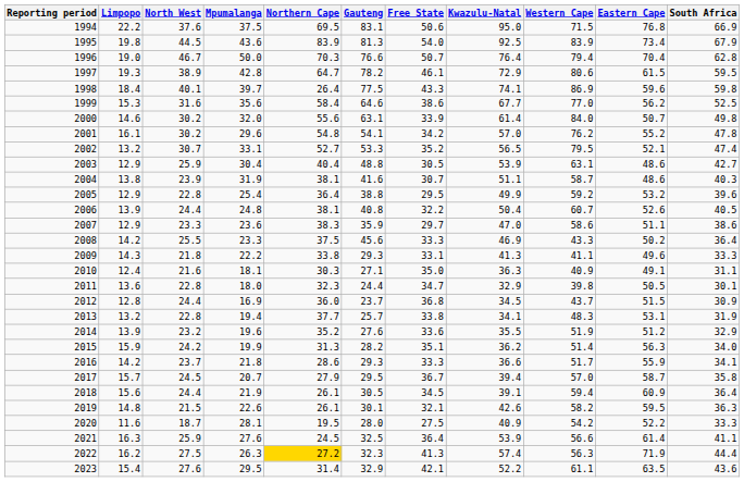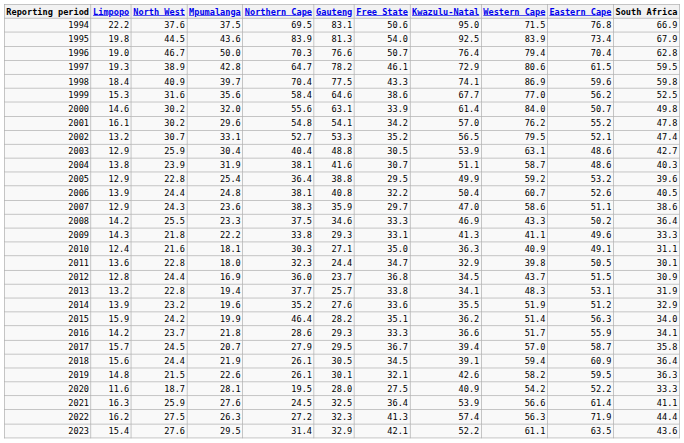 <table class="wikitable mw-collapsible mw-collapsed" style="text-align:right;">
 <tr>
 <th>Reporting period</th>
 <th><a href='#'>Limpopo</a></th>
 <th><a href='#'>North West</a></th>
 <th><a href='#'>Mpumalanga</a></th>
 <th><a href='#'>Northern Cape</a></th>
 <th><a href='#'>Gauteng</a></th>
 <th><a href='#'>Free State</a></th>
 <th><a href='#'>Kwazulu-Natal</a></th>
 <th><a href='#'>Western Cape</a></th>
 <th><a href='#'>Eastern Cape</a></th>
 <th>South Africa</th>
 </tr>
 <tr>
 <td>1994</td>
 <td>22.2</td>
 <td>37.6</td>
 <td>37.5</td>
 <td>69.5</td>
 <td>83.1</td>
 <td>50.6</td>
 <td>95.0</td>
 <td>71.5</td>
 <td>76.8</td>
 <td>66.9</td>
 </tr>
 <tr>
 <td>1995</td>
 <td>19.8</td>
 <td>44.5</td>
 <td>43.6</td>
 <td>83.9</td>
 <td>81.3</td>
 <td>54.0</td>
 <td>92.5</td>
 <td>83.9</td>
 <td>73.4</td>
 <td>67.9</td>
 </tr>
 <tr>
 <td>1996</td>
 <td>19.0</td>
 <td>46.7</td>
 <td>50.0</td>
 <td>70.3</td>
 <td>76.6</td>
 <td>50.7</td>
 <td>76.4</td>
 <td>79.4</td>
 <td>70.4</td>
 <td>62.8</td>
 </tr>
 <tr>
 <td>1997</td>
 <td>19.3</td>
 <td>38.9</td>
 <td>42.8</td>
 <td>64.7</td>
 <td>78.2</td>
 <td>46.1</td>
 <td>72.9</td>
 <td>80.6</td>
 <td>61.5</td>
 <td>59.5</td>
 </tr>
 <tr>
 <td>1998</td>
 <td>18.4</td>
-<td>40.1</td>
+<td>40.9</td>
 <td>39.7</td>
-<td>26.4</td>
+<td>70.4</td>
 <td>77.5</td>
 <td>43.3</td>
 <td>74.1</td>
 <td>86.9</td>
 <td>59.6</td>
 <td>59.8</td>
 </tr>
 <tr>
 <td>1999</td>
 <td>15.3</td>
 <td>31.6</td>
 <td>35.6</td>
 <td>58.4</td>
 <td>64.6</td>
 <td>38.6</td>
 <td>67.7</td>
 <td>77.0</td>
 <td>56.2</td>
 <td>52.5</td>
 </tr>
 <tr>
 <td>2000</td>
 <td>14.6</td>
 <td>30.2</td>
 <td>32.0</td>
 <td>55.6</td>
 <td>63.1</td>
 <td>33.9</td>
 <td>61.4</td>
 <td>84.0</td>
 <td>50.7</td>
 <td>49.8</td>
 </tr>
 <tr>
 <td>2001</td>
 <td>16.1</td>
 <td>30.2</td>
 <td>29.6</td>
 <td>54.8</td>
 <td>54.1</td>
 <td>34.2</td>
 <td>57.0</td>
 <td>76.2</td>
 <td>55.2</td>
 <td>47.8</td>
 </tr>
 <tr>
 <td>2002</td>
 <td>13.2</td>
 <td>30.7</td>
 <td>33.1</td>
 <td>52.7</td>
 <td>53.3</td>
 <td>35.2</td>
 <td>56.5</td>
 <td>79.5</td>
 <td>52.1</td>
 <td>47.4</td>
 </tr>
 <tr>
 <td>2003</td>
 <td>12.9</td>
 <td>25.9</td>
 <td>30.4</td>
 <td>40.4</td>
 <td>48.8</td>
 <td>30.5</td>
 <td>53.9</td>
 <td>63.1</td>
 <td>48.6</td>
 <td>42.7</td>
 </tr>
 <tr>
 <td>2004</td>
 <td>13.8</td>
 <td>23.9</td>
 <td>31.9</td>
 <td>38.1</td>
 <td>41.6</td>
 <td>30.7</td>
 <td>51.1</td>
 <td>58.7</td>
 <td>48.6</td>
 <td>40.3</td>
 </tr>
 <tr>
 <td>2005</td>
 <td>12.9</td>
 <td>22.8</td>
 <td>25.4</td>
 <td>36.4</td>
 <td>38.8</td>
 <td>29.5</td>
 <td>49.9</td>
 <td>59.2</td>
 <td>53.2</td>
 <td>39.6</td>
 </tr>
 <tr>
 <td>2006</td>
 <td>13.9</td>
 <td>24.4</td>
 <td>24.8</td>
 <td>38.1</td>
 <td>40.8</td>
 <td>32.2</td>
 <td>50.4</td>
 <td>60.7</td>
 <td>52.6</td>
 <td>40.5</td>
 </tr>
 <tr>
 <td>2007</td>
 <td>12.9</td>
-<td>23.3</td>
+<td>24.3</td>
 <td>23.6</td>
 <td>38.3</td>
 <td>35.9</td>
 <td>29.7</td>
 <td>47.0</td>
 <td>58.6</td>
 <td>51.1</td>
 <td>38.6</td>
 </tr>
 <tr>
 <td>2008</td>
 <td>14.2</td>
 <td>25.5</td>
 <td>23.3</td>
 <td>37.5</td>
-<td>45.6</td>
+<td>34.6</td>
 <td>33.3</td>
 <td>46.9</td>
 <td>43.3</td>
 <td>50.2</td>
 <td>36.4</td>
 </tr>
 <tr>
 <td>2009</td>
 <td>14.3</td>
 <td>21.8</td>
 <td>22.2</td>
 <td>33.8</td>
 <td>29.3</td>
 <td>33.1</td>
 <td>41.3</td>
 <td>41.1</td>
 <td>49.6</td>
 <td>33.3</td>
 </tr>
 <tr>
 <td>2010</td>
 <td>12.4</td>
 <td>21.6</td>
 <td>18.1</td>
 <td>30.3</td>
 <td>27.1</td>
 <td>35.0</td>
 <td>36.3</td>
 <td>40.9</td>
 <td>49.1</td>
 <td>31.1</td>
 </tr>
 <tr>
 <td>2011</td>
 <td>13.6</td>
 <td>22.8</td>
 <td>18.0</td>
 <td>32.3</td>
 <td>24.4</td>
 <td>34.7</td>
 <td>32.9</td>
 <td>39.8</td>
 <td>50.5</td>
 <td>30.1</td>
 </tr>
 <tr>
 <td>2012</td>
 <td>12.8</td>
 <td>24.4</td>
 <td>16.9</td>
 <td>36.0</td>
 <td>23.7</td>
 <td>36.8</td>
 <td>34.5</td>
 <td>43.7</td>
 <td>51.5</td>
 <td>30.9</td>
 </tr>
 <tr>
 <td>2013</td>
 <td>13.2</td>
 <td>22.8</td>
 <td>19.4</td>
 <td>37.7</td>
 <td>25.7</td>
 <td>33.8</td>
 <td>34.1</td>
 <td>48.3</td>
 <td>53.1</td>
 <td>31.9</td>
 </tr>
 <tr>
 <td>2014</td>
 <td>13.9</td>
 <td>23.2</td>
 <td>19.6</td>
 <td>35.2</td>
 <td>27.6</td>
 <td>33.6</td>
 <td>35.5</td>
 <td>51.9</td>
 <td>51.2</td>
 <td>32.9</td>
 </tr>
 <tr>
 <td>2015</td>
 <td>15.9</td>
 <td>24.2</td>
 <td>19.9</td>
-<td>31.3</td>
+<td>46.4</td>
 <td>28.2</td>
 <td>35.1</td>
 <td>36.2</td>
 <td>51.4</td>
 <td>56.3</td>
 <td>34.0</td>
 </tr>
 <tr>
 <td>2016</td>
 <td>14.2</td>
 <td>23.7</td>
 <td>21.8</td>
 <td>28.6</td>
 <td>29.3</td>
 <td>33.3</td>
 <td>36.6</td>
 <td>51.7</td>
 <td>55.9</td>
 <td>34.1</td>
 </tr>
 <tr>
 <td>2017</td>
 <td>15.7</td>
 <td>24.5</td>
 <td>20.7</td>
 <td>27.9</td>
 <td>29.5</td>
 <td>36.7</td>
 <td>39.4</td>
 <td>57.0</td>
 <td>58.7</td>
 <td>35.8</td>
 </tr>
 <tr>
 <td>2018</td>
 <td>15.6</td>
 <td>24.4</td>
 <td>21.9</td>
 <td>26.1</td>
 <td>30.5</td>
 <td>34.5</td>
 <td>39.1</td>
 <td>59.4</td>
 <td>60.9</td>
 <td>36.4</td>
 </tr>
 <tr>
 <td>2019</td>
 <td>14.8</td>
 <td>21.5</td>
 <td>22.6</td>
 <td>26.1</td>
 <td>30.1</td>
 <td>32.1</td>
 <td>42.6</td>
 <td>58.2</td>
 <td>59.5</td>
 <td>36.3</td>
 </tr>
 <tr>
 <td>2020</td>
 <td>11.6</td>
 <td>18.7</td>
 <td>28.1</td>
 <td>19.5</td>
 <td>28.0</td>
 <td>27.5</td>
 <td>40.9</td>
 <td>54.2</td>
 <td>52.2</td>
 <td>33.3</td>
 </tr>
 <tr>
 <td>2021</td>
 <td>16.3</td>
 <td>25.9</td>
 <td>27.6</td>
 <td>24.5</td>
 <td>32.5</td>
 <td>36.4</td>
 <td>53.9</td>
 <td>56.6</td>
 <td>61.4</td>
 <td>41.1</td>
 </tr>
 <tr>
 <td>2022</td>
 <td>16.2</td>
 <td>27.5</td>
 <td>26.3</td>
-<td style="background: gold;">27.2</td>
+<td>27.2</td>
 <td>32.3</td>
 <td>41.3</td>
 <td>57.4</td>
 <td>56.3</td>
 <td>71.9</td>
 <td>44.4</td>
 </tr>
 <tr>
 <td>2023</td>
 <td>15.4</td>
 <td>27.6</td>
 <td>29.5</td>
 <td>31.4</td>
 <td>32.9</td>
 <td>42.1</td>
 <td>52.2</td>
 <td>61.1</td>
 <td>63.5</td>
 <td>43.6</td>
 </tr>
 </table>
